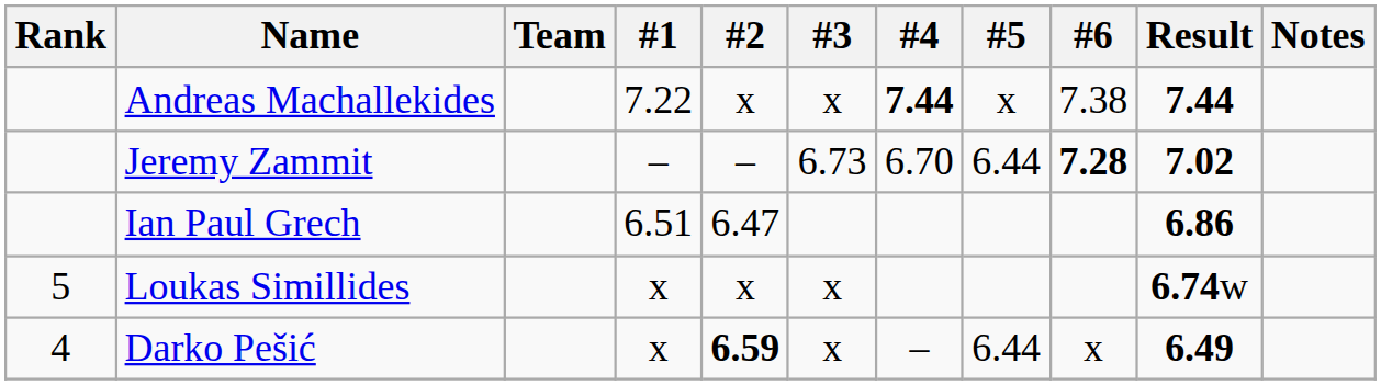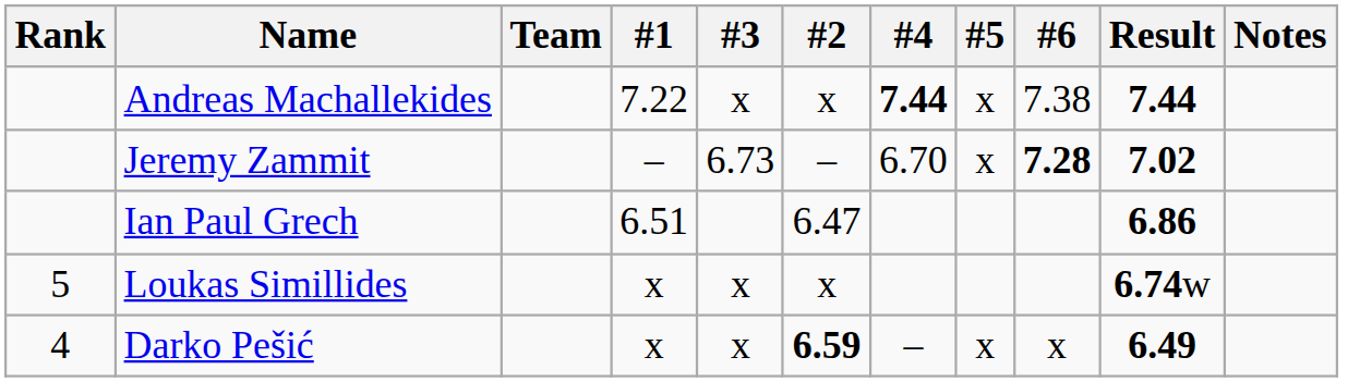 <table class="wikitable sortable" style="text-align:center">
 <tr>
 <th>Rank</th>
 <th>Name</th>
 <th>Team</th>
 <th>#1</th>
+<th>#3</th>
 <th>#2</th>
-<th>#3</th>
 <th>#4</th>
 <th>#5</th>
 <th>#6</th>
 <th>Result</th>
 <th>Notes</th>
 </tr>
 <tr>
 <td></td>
 <td align="left"><a href='#'>Andreas Machallekides</a></td>
 <td align=left></td>
 <td>7.22</td>
 <td>x</td>
 <td>x</td>
 <td><strong>7.44</strong></td>
 <td>x</td>
 <td>7.38</td>
 <td><strong>7.44</strong></td>
 <td></td>
 </tr>
 <tr>
 <td></td>
 <td align="left"><a href='#'>Jeremy Zammit</a></td>
 <td align=left></td>
 <td>–</td>
+<td>6.73</td>
 <td>–</td>
-<td>6.73</td>
 <td>6.70</td>
-<td>6.44</td>
+<td>x</td>
 <td><strong>7.28</strong></td>
 <td><strong>7.02</strong></td>
 <td></td>
 </tr>
 <tr>
 <td></td>
 <td align="left"><a href='#'>Ian Paul Grech</a></td>
 <td align=left></td>
 <td>6.51</td>
+<td></td>
 <td>6.47</td>
-<td></td>
 <td></td>
 <td></td>
 <td></td>
 <td><strong>6.86</strong></td>
 <td></td>
 </tr>
 <tr>
 <td>5</td>
 <td align="left"><a href='#'>Loukas Simillides</a></td>
 <td align=left></td>
 <td>x</td>
 <td>x</td>
 <td>x</td>
 <td></td>
 <td></td>
 <td></td>
 <td><strong>6.74</strong>w</td>
 <td></td>
 </tr>
 <tr>
 <td>4</td>
 <td align="left"><a href='#'>Darko Pešić</a></td>
 <td align=left></td>
 <td>x</td>
+<td>x</td>
 <td><strong>6.59</strong></td>
+<td>–</td>
 <td>x</td>
-<td>–</td>
-<td>6.44</td>
 <td>x</td>
 <td><strong>6.49</strong></td>
 <td></td>
 </tr>
 </table>
